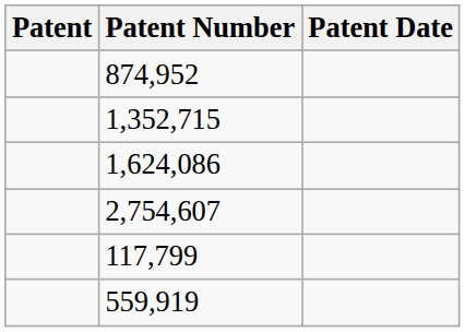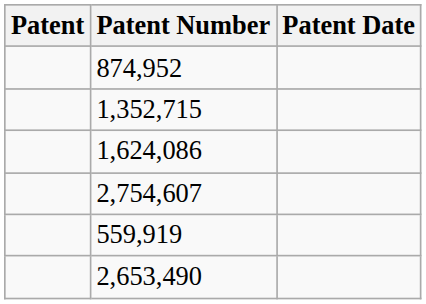 <table class="wikitable sortable">
 <tr>
 <th>Patent</th>
 <th>Patent Number</th>
 <th>Patent Date</th>
 </tr>
 <tr>
 <td> </td>
 <td>874,952</td>
 <td></td>
 </tr>
 <tr>
 <td> </td>
 <td>1,352,715</td>
 <td></td>
 </tr>
 <tr>
 <td> </td>
 <td>1,624,086</td>
 <td></td>
 </tr>
 <tr>
 <td> </td>
 <td>2,754,607</td>
 <td></td>
 </tr>
 <tr>
 <td></td>
-<td>117,799</td>
+<td>559,919</td>
 <td></td>
 </tr>
 <tr>
 <td></td>
-<td>559,919</td>
+<td>2,653,490</td>
 <td></td>
 </tr>
 </table>
